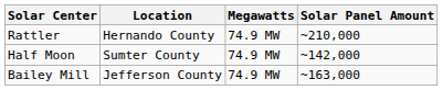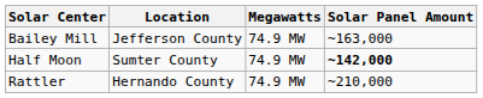 <table class="wikitable">
 <tr>
 <th>Solar Center</th>
 <th>Location</th>
 <th>Megawatts</th>
 <th>Solar Panel Amount</th>
 </tr>
 <tr>
+<td>Bailey Mill</td>
+<td>Jefferson County</td>
+<td>74.9 MW</td>
+<td>~163,000</td>
+</tr>
+<tr>
+<td>Half Moon</td>
+<td>Sumter County</td>
+<td>74.9 MW</td>
+<td><strong>~142,000</strong></td>
+</tr>
+<tr>
 <td>Rattler</td>
 <td>Hernando County</td>
 <td>74.9 MW</td>
 <td>~210,000</td>
 </tr>
-<tr>
-<td>Half Moon</td>
-<td>Sumter County</td>
-<td>74.9 MW</td>
-<td>~142,000</td>
-</tr>
-<tr>
-<td>Bailey Mill</td>
-<td>Jefferson County</td>
-<td>74.9 MW</td>
-<td>~163,000</td>
-</tr>
 </table>
